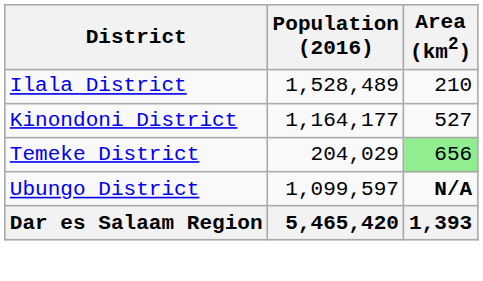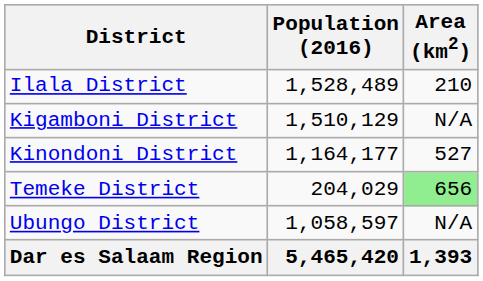 <table class="wikitable sortable">
 <tr>
 <th>District</th>
 <th>Population<br>(2016)</th>
 <th>Area<br>(km<sup>2</sup>)</th>
 </tr>
 <tr>
 <td><a href='#'>Ilala District</a></td>
 <td style="text-align:right;">1,528,489</td>
 <td style="text-align:right;">210</td>
+</tr>
+<tr>
+<td><a href='#'>Kigamboni District</a></td>
+<td style="text-align:right;">1,510,129</td>
+<td style="text-align:right;">N/A</td>
 </tr>
 <tr>
 <td><a href='#'>Kinondoni District</a></td>
 <td style="text-align:right;">1,164,177</td>
 <td style="text-align:right;">527</td>
 </tr>
 <tr>
 <td><a href='#'>Temeke District</a></td>
 <td style="text-align:right;">204,029</td>
 <td style="background: lightgreen; text-align:right;">656</td>
 </tr>
 <tr>
 <td><a href='#'>Ubungo District</a></td>
-<td style="text-align:right;">1,099,597</td>
-<td style="text-align:right;"><strong>N/A</strong></td>
+<td style="text-align:right;">1,058,597</td>
+<td style="text-align:right;">N/A</td>
 </tr>
 <tr>
 <th Dar es Salaam>Dar es Salaam Region</th>
 <th ! style="text-align:right;">5,465,420</th>
 <th ! style="text-align:right;">1,393</th>
 </tr>
 </table>
